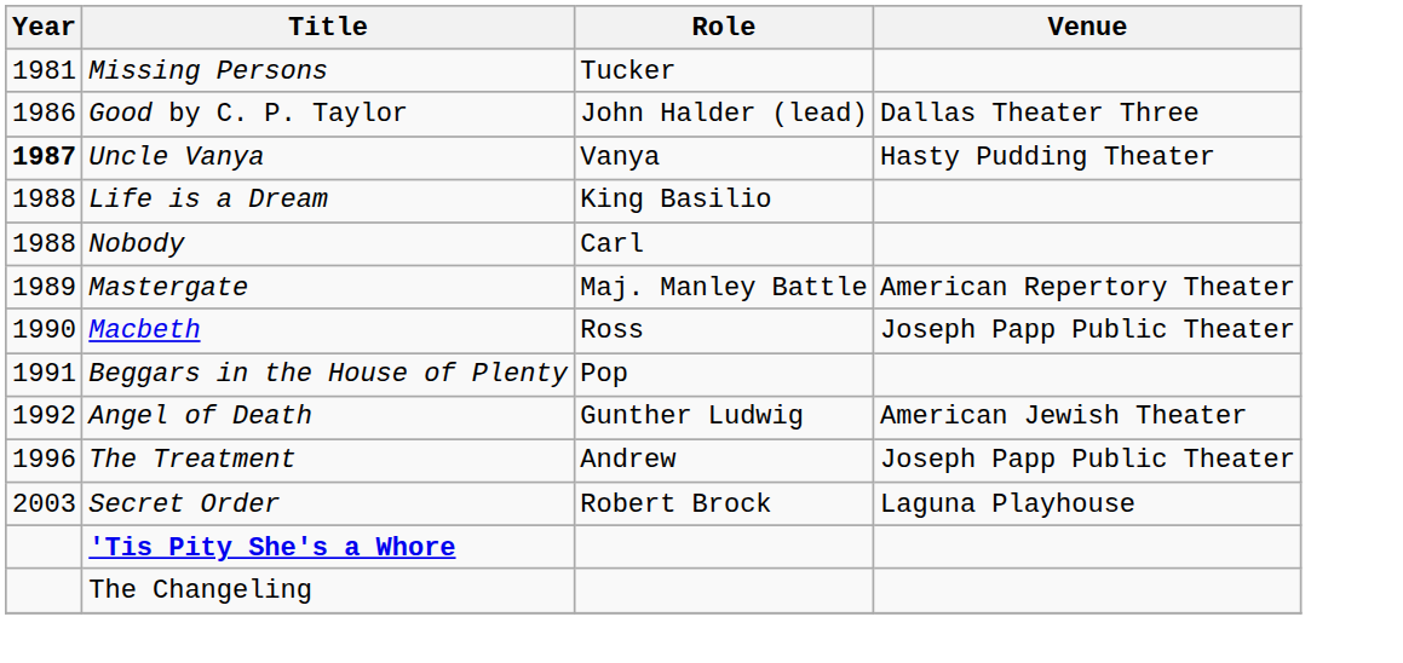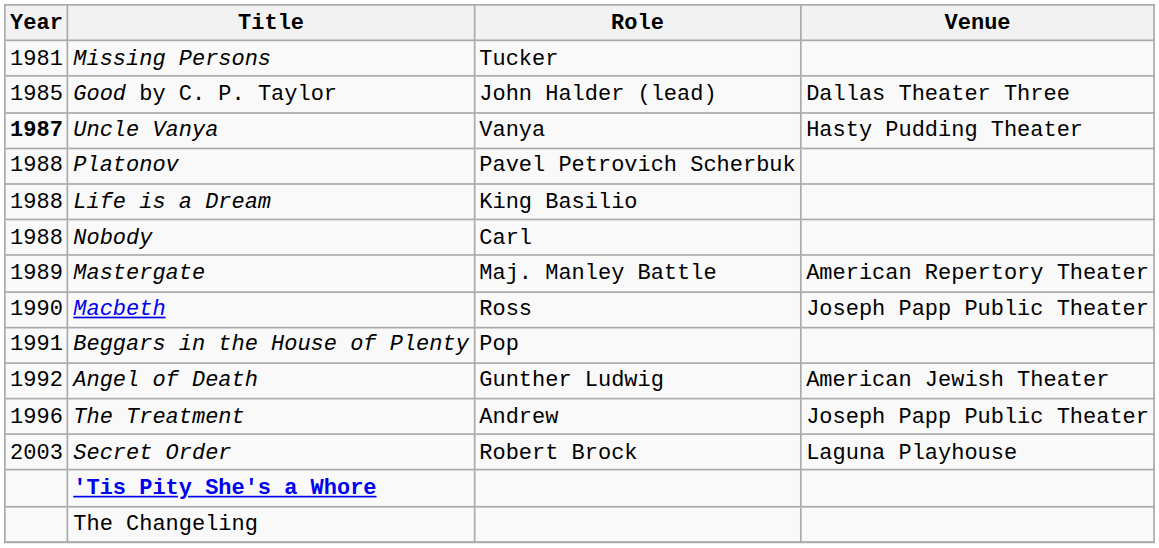 <table class="wikitable sortable">
 <tr>
 <th>Year</th>
 <th>Title</th>
 <th>Role</th>
 <th>Venue<br></th>
 </tr>
 <tr>
 <td>1981</td>
 <td><em>Missing Persons</em></td>
 <td>Tucker</td>
 <td></td>
 </tr>
 <tr>
-<td>1986</td>
+<td>1985</td>
 <td><em>Good</em> by C. P. Taylor</td>
 <td>John Halder (lead)</td>
 <td>Dallas Theater Three</td>
 </tr>
 <tr>
 <td><strong>1987</strong></td>
 <td><em>Uncle Vanya</em></td>
 <td>Vanya</td>
 <td>Hasty Pudding Theater</td>
+</tr>
+<tr>
+<td>1988</td>
+<td><em>Platonov</em></td>
+<td>Pavel Petrovich Scherbuk</td>
+<td></td>
 </tr>
 <tr>
 <td>1988</td>
 <td><em>Life is a Dream</em></td>
 <td>King Basilio</td>
 <td></td>
 </tr>
 <tr>
 <td>1988</td>
 <td><em>Nobody</em></td>
 <td>Carl</td>
 <td></td>
 </tr>
 <tr>
 <td>1989</td>
 <td><em>Mastergate</em></td>
 <td>Maj. Manley Battle</td>
 <td>American Repertory Theater</td>
 </tr>
 <tr>
 <td>1990</td>
 <td><em><a href='#'>Macbeth</a></em></td>
 <td>Ross</td>
 <td>Joseph Papp Public Theater</td>
 </tr>
 <tr>
 <td>1991</td>
 <td><em>Beggars in the House of Plenty</em></td>
 <td>Pop</td>
 <td></td>
 </tr>
 <tr>
 <td>1992</td>
 <td><em>Angel of Death</em></td>
 <td>Gunther Ludwig</td>
 <td>American Jewish Theater</td>
 </tr>
 <tr>
 <td>1996</td>
 <td><em>The Treatment</em></td>
 <td>Andrew</td>
 <td>Joseph Papp Public Theater</td>
 </tr>
 <tr>
 <td>2003</td>
 <td><em>Secret Order</em></td>
 <td>Robert Brock</td>
 <td>Laguna Playhouse</td>
 </tr>
 <tr>
 <td></td>
 <td><strong><a href='#'>'Tis Pity She's a Whore</a><em></td>
 <td></td>
 <td></td>
 </tr>
 <tr>
 <td></td>
 <td></em>The Changeling<em></td>
 <td></td>
 <td></td>
 </tr>
 <tr>
 </tr>
 </table>
